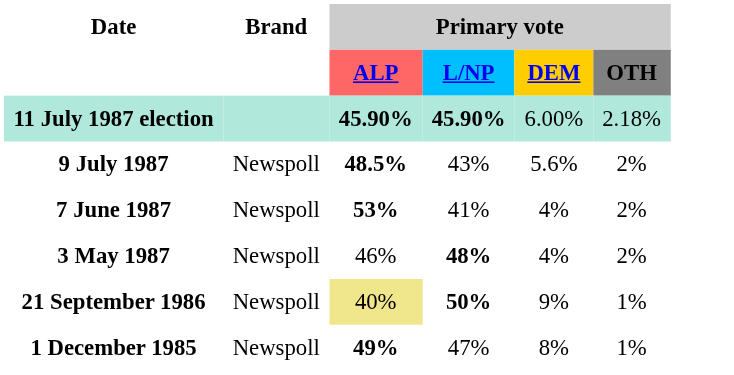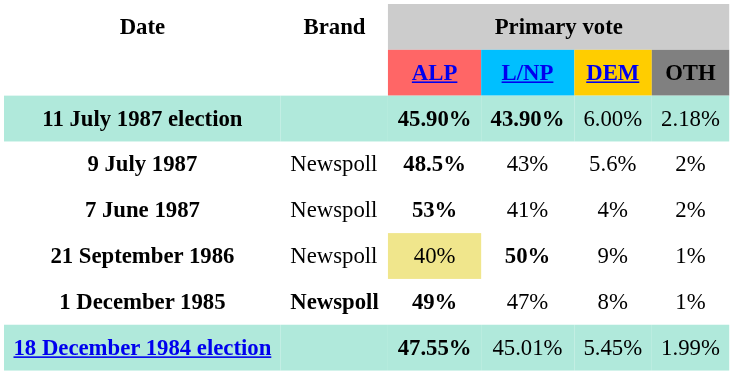 <table class="toccolours" cellpadding="6" cellspacing="0" style="text-align:center; margin-right:.4em; margin-top:.4em; font-size:90%;">
 <tr>
 <th>Date</th>
 <th>Brand</th>
 <th style="background:#ccc" colspan=4>Primary vote</th>
 </tr>
 <tr>
 <th></th>
 <th></th>
 <th style="background:#f66"><a href='#'>ALP</a></th>
 <th style="background:#00bfff"><a href='#'>L/NP</a></th>
 <th style="background:#FFCD00"><a href='#'>DEM</a></th>
 <th style="background:gray;">OTH</th>
 </tr>
 <tr>
 <th style="background:#b0e9db;">11 July 1987 election</th>
 <td colspan="1" style="background:#b0e9db;"></td>
 <td style="background:#b0e9db;"><strong>45.90%</strong></td>
-<td style="background:#b0e9db;"><strong>45.90%</strong></td>
+<td style="background:#b0e9db;"><strong>43.90%</strong></td>
 <td style="background:#b0e9db;">6.00%</td>
 <td style="background:#b0e9db;">2.18%</td>
 </tr>
 <tr>
 <th>9 July 1987</th>
 <td style="text-align:left;">Newspoll</td>
 <td><strong>48.5%</strong></td>
 <td>43%</td>
 <td>5.6%</td>
 <td>2%</td>
 </tr>
 <tr>
 <th>7 June 1987</th>
 <td style="text-align:left;">Newspoll</td>
 <td><strong>53%</strong></td>
 <td>41%</td>
 <td>4%</td>
 <td>2%</td>
 </tr>
 <tr>
-<th>3 May 1987</th>
-<td style="text-align:left;">Newspoll</td>
-<td>46%</td>
-<td><strong>48%</strong></td>
-<td>4%</td>
-<td>2%</td>
-</tr>
-<tr>
 <th>21 September 1986</th>
 <td style="text-align:left;">Newspoll</td>
 <td style="background: khaki;">40%</td>
 <td><strong>50%</strong></td>
 <td>9%</td>
 <td>1%</td>
 </tr>
 <tr>
 <th>1 December 1985</th>
-<td style="text-align:left;">Newspoll</td>
+<td style="text-align:left;"><strong>Newspoll</strong></td>
 <td><strong>49%</strong></td>
 <td>47%</td>
 <td>8%</td>
 <td>1%</td>
 </tr>
 <tr>
+<th style="background:#b0e9db;"><a href='#'>18 December 1984 election</a></th>
+<td colspan="1" style="background:#b0e9db;"></td>
+<td style="background:#b0e9db;"><strong>47.55%</strong></td>
+<td style="background:#b0e9db;">45.01%</td>
+<td style="background:#b0e9db;">5.45%</td>
+<td style="background:#b0e9db;">1.99%</td>
+</tr>
+<tr>
 </tr>
 </table>
